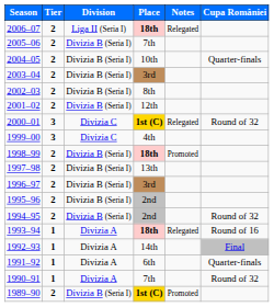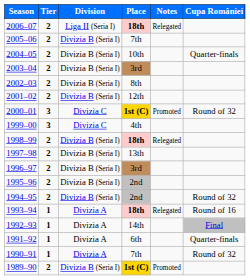 <table class="wikitable" style="text-align:center; font-size:90%">
 <tr>
 <th style="background:#0070FF;color:#FFFFFF;border:1px solid #002147;">Season</th>
 <th style="background:#0070FF;color:#FFFFFF;border:1px solid #002147;">Tier</th>
 <th style="background:#0070FF;color:#FFFFFF;border:1px solid #002147;">Division</th>
 <th style="background:#0070FF;color:#FFFFFF;border:1px solid #002147;">Place</th>
 <th style="background:#0070FF;color:#FFFFFF;border:1px solid #002147;">Notes</th>
 <th style="background:#0070FF;color:#FFFFFF;border:1px solid #002147;">Cupa României</th>
 </tr>
 <tr>
 <td><a href='#'>2006–07</a></td>
 <td><strong>2</strong></td>
 <td><a href='#'>Liga II</a> <small>(Seria I)</small></td>
 <td align=center bgcolor=#FFCCCC><strong>18th</strong></td>
 <td><small>Relegated</small></td>
 <td></td>
 </tr>
 <tr>
 <td><a href='#'>2005–06</a></td>
 <td><strong>2</strong></td>
 <td><a href='#'>Divizia B</a> <small>(Seria I)</small></td>
 <td>7th</td>
 <td></td>
 <td></td>
 </tr>
 <tr>
 <td><a href='#'>2004–05</a></td>
 <td><strong>2</strong></td>
 <td>Divizia B <small>(Seria I)</small></td>
 <td>10th</td>
 <td></td>
 <td>Quarter-finals</td>
 </tr>
 <tr>
 <td><a href='#'>2003–04</a></td>
 <td><strong>2</strong></td>
 <td>Divizia B <small>(Seria I)</small></td>
 <td align=center bgcolor=#BF8D5B>3rd</td>
 <td></td>
 <td></td>
 </tr>
 <tr>
 <td><a href='#'>2002–03</a></td>
 <td><strong>2</strong></td>
 <td>Divizia B <small>(Seria I)</small></td>
 <td>8th</td>
 <td></td>
 <td></td>
 </tr>
 <tr>
 <td><a href='#'>2001–02</a></td>
 <td><strong>2</strong></td>
 <td><a href='#'>Divizia B</a> <small>(Seria I)</small></td>
 <td>12th</td>
 <td></td>
 <td></td>
 </tr>
 <tr>
 <td><a href='#'>2000–01</a></td>
 <td><strong>3</strong></td>
 <td><a href='#'>Divizia C</a></td>
 <td align=center bgcolor=gold><strong>1st</strong> <strong>(C)</strong></td>
-<td><small>Relegated</small></td>
+<td><small>Promoted</small></td>
 <td>Round of 32</td>
 </tr>
 <tr>
 <td><a href='#'>1999–00</a></td>
 <td><strong>3</strong></td>
 <td><a href='#'>Divizia C</a></td>
 <td>4th</td>
 <td></td>
 <td></td>
 </tr>
 <tr>
 <td><a href='#'>1998–99</a></td>
 <td><strong>2</strong></td>
 <td><a href='#'>Divizia B</a> <small>(Seria I)</small></td>
 <td align=center bgcolor=#FFCCCC><strong>18th</strong></td>
-<td><small>Promoted</small></td>
+<td><small>Relegated</small></td>
 <td></td>
 </tr>
 <tr>
 <td><a href='#'>1997–98</a></td>
 <td><strong>2</strong></td>
 <td>Divizia B <small>(Seria I)</small></td>
 <td>13th</td>
 <td></td>
 <td></td>
 </tr>
 <tr>
 <td><a href='#'>1996–97</a></td>
 <td><strong>2</strong></td>
 <td>Divizia B <small>(Seria I)</small></td>
 <td align=center bgcolor=#BF8D5B>3rd</td>
 <td></td>
 <td></td>
 </tr>
 <tr>
 <td><a href='#'>1995–96</a></td>
 <td><strong>2</strong></td>
 <td>Divizia B <small>(Seria I)</small></td>
 <td align=center bgcolor=silver>2nd</td>
 <td></td>
 <td></td>
 </tr>
 <tr>
 <td><a href='#'>1994–95</a></td>
 <td><strong>2</strong></td>
 <td><a href='#'>Divizia B</a> <small>(Seria I)</small></td>
 <td align=center bgcolor=silver>2nd</td>
 <td></td>
 <td>Round of 32</td>
 </tr>
 <tr>
 <td><a href='#'>1993–94</a></td>
 <td><strong>1</strong></td>
 <td><a href='#'>Divizia A</a></td>
 <td align=center bgcolor=#FFCCCC><strong>18th</strong></td>
 <td><small>Relegated</small></td>
 <td>Round of 16</td>
 </tr>
 <tr>
 <td><a href='#'>1992–93</a></td>
 <td><strong>1</strong></td>
 <td>Divizia A</td>
 <td>14th</td>
 <td></td>
 <td align=center bgcolor=silver><a href='#'>Final</a></td>
 </tr>
 <tr>
 <td><a href='#'>1991–92</a></td>
 <td><strong>1</strong></td>
 <td>Divizia A</td>
 <td>6th</td>
 <td></td>
 <td>Quarter-finals</td>
 </tr>
 <tr>
 <td><a href='#'>1990–91</a></td>
 <td><strong>1</strong></td>
 <td><a href='#'>Divizia A</a></td>
 <td>7th</td>
 <td></td>
 <td>Round of 32</td>
 </tr>
 <tr>
 <td><a href='#'>1989–90</a></td>
 <td><strong>2</strong></td>
 <td><a href='#'>Divizia B</a> <small>(Seria I)</small></td>
 <td align=center bgcolor=gold><strong>1st</strong> <strong>(C)</strong></td>
 <td><small>Promoted</small></td>
 <td></td>
 </tr>
 </table>
